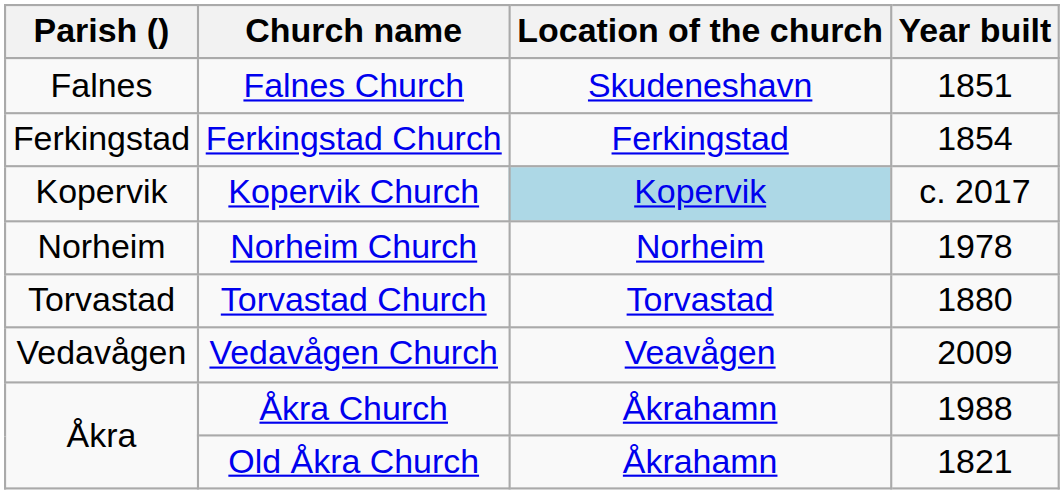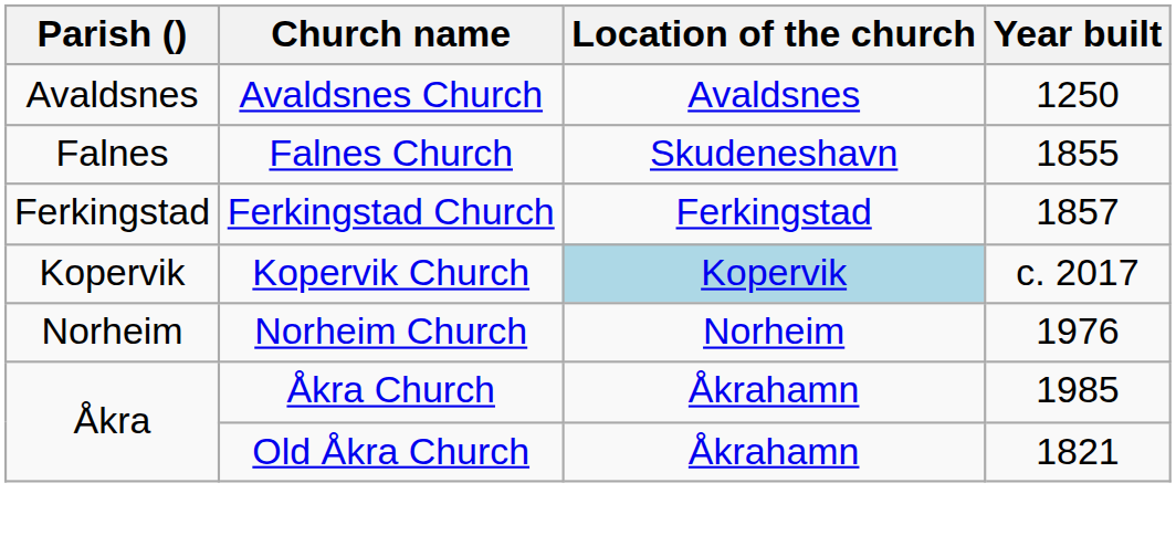 <table class="wikitable" style="text-align:center">
 <tr>
 <th>Parish ()</th>
 <th>Church name</th>
 <th>Location of the church</th>
 <th>Year built</th>
 </tr>
 <tr>
+<td>Avaldsnes</td>
+<td><a href='#'>Avaldsnes Church</a></td>
+<td><a href='#'>Avaldsnes</a></td>
+<td>1250</td>
+</tr>
+<tr>
 <td>Falnes</td>
 <td><a href='#'>Falnes Church</a></td>
 <td><a href='#'>Skudeneshavn</a></td>
-<td>1851</td>
+<td>1855</td>
 </tr>
 <tr>
 <td>Ferkingstad</td>
 <td><a href='#'>Ferkingstad Church</a></td>
 <td><a href='#'>Ferkingstad</a></td>
-<td>1854</td>
+<td>1857</td>
 </tr>
 <tr>
 <td>Kopervik</td>
 <td><a href='#'>Kopervik Church</a></td>
 <td style="background: lightblue;"><a href='#'>Kopervik</a></td>
 <td>c. 2017</td>
 </tr>
 <tr>
 <td>Norheim</td>
 <td><a href='#'>Norheim Church</a></td>
 <td><a href='#'>Norheim</a></td>
-<td>1978</td>
-</tr>
-<tr>
-<td>Torvastad</td>
-<td><a href='#'>Torvastad Church</a></td>
-<td><a href='#'>Torvastad</a></td>
-<td>1880</td>
-</tr>
-<tr>
-<td>Vedavågen</td>
-<td><a href='#'>Vedavågen Church</a></td>
-<td><a href='#'>Veavågen</a></td>
-<td>2009</td>
+<td>1976</td>
 </tr>
 <tr>
 <td rowspan="2">Åkra</td>
 <td><a href='#'>Åkra Church</a></td>
 <td><a href='#'>Åkrahamn</a></td>
-<td>1988</td>
+<td>1985</td>
 </tr>
 <tr>
 <td><a href='#'>Old Åkra Church</a></td>
 <td><a href='#'>Åkrahamn</a></td>
 <td>1821</td>
 </tr>
 </table>
